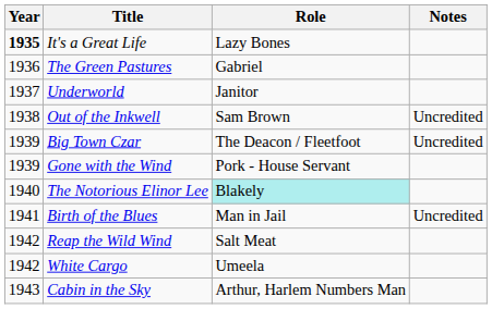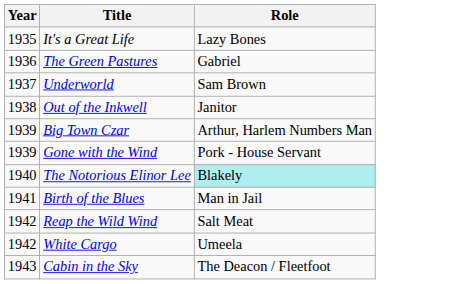 <table class="wikitable sortable">
 <tr>
 <th>Year</th>
 <th>Title</th>
 <th>Role</th>
-<th class = "unsortable">Notes</th>
 </tr>
 <tr>
-<td><strong>1935</strong></td>
+<td>1935</td>
 <td><em>It's a Great Life</em></td>
 <td>Lazy Bones</td>
-<td></td>
 </tr>
 <tr>
 <td>1936</td>
 <td><em><a href='#'>The Green Pastures</a></em></td>
 <td>Gabriel</td>
-<td></td>
 </tr>
 <tr>
 <td>1937</td>
 <td><em><a href='#'>Underworld</a></em></td>
-<td>Janitor</td>
-<td></td>
+<td>Sam Brown</td>
 </tr>
 <tr>
 <td>1938</td>
 <td><a href='#'><em>Out of the Inkwell</em></a></td>
-<td>Sam Brown</td>
-<td>Uncredited</td>
+<td>Janitor</td>
 </tr>
 <tr>
 <td>1939</td>
 <td><em><a href='#'>Big Town Czar</a></em></td>
-<td>The Deacon / Fleetfoot</td>
-<td>Uncredited</td>
+<td>Arthur, Harlem Numbers Man</td>
 </tr>
 <tr>
 <td>1939</td>
 <td><em><a href='#'>Gone with the Wind</a></em></td>
 <td>Pork - House Servant</td>
-<td></td>
 </tr>
 <tr>
 <td>1940</td>
 <td><em><a href='#'>The Notorious Elinor Lee</a></em></td>
 <td style="background: paleturquoise;">Blakely</td>
-<td></td>
 </tr>
 <tr>
 <td>1941</td>
 <td><em><a href='#'>Birth of the Blues</a></em></td>
 <td>Man in Jail</td>
-<td>Uncredited</td>
 </tr>
 <tr>
 <td>1942</td>
 <td><em><a href='#'>Reap the Wild Wind</a></em></td>
 <td>Salt Meat</td>
-<td></td>
 </tr>
 <tr>
 <td>1942</td>
 <td><em><a href='#'>White Cargo</a></em></td>
 <td>Umeela</td>
-<td></td>
 </tr>
 <tr>
 <td>1943</td>
 <td><em><a href='#'>Cabin in the Sky</a></em></td>
-<td>Arthur, Harlem Numbers Man</td>
-<td></td>
+<td>The Deacon / Fleetfoot</td>
 </tr>
 </table>
